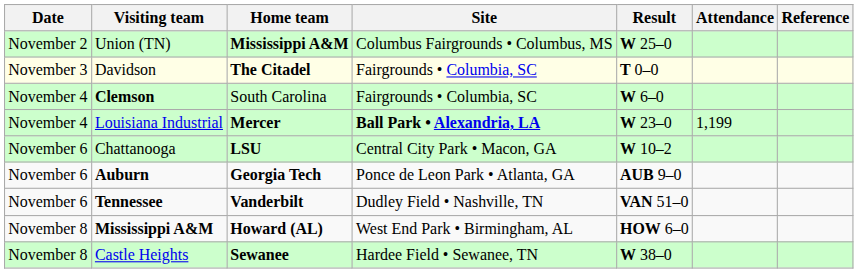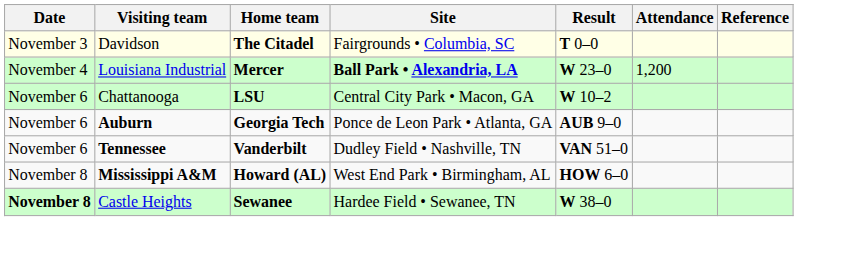 <table class="wikitable" style="font-size:95%;">
 <tr>
 <th>Date</th>
 <th>Visiting team</th>
 <th>Home team</th>
 <th>Site</th>
 <th>Result</th>
 <th>Attendance</th>
 <th class="unsortable">Reference</th>
-</tr>
-<tr bgcolor=ccffcc>
-<td>November 2</td>
-<td>Union (TN)</td>
-<td><strong>Mississippi A&M</strong></td>
-<td>Columbus Fairgrounds • Columbus, MS</td>
-<td><strong>W</strong> 25–0</td>
-<td></td>
-<td></td>
 </tr>
 <tr bgcolor=ffffe6>
 <td>November 3</td>
 <td>Davidson</td>
 <td><strong>The Citadel</strong></td>
 <td>Fairgrounds • <a href='#'>Columbia, SC</a></td>
 <td><strong>T</strong> 0–0</td>
 <td></td>
 <td></td>
 </tr>
 <tr bgcolor=ccffcc>
 <td>November 4</td>
-<td><strong>Clemson</strong></td>
-<td>South Carolina</td>
-<td>Fairgrounds • Columbia, SC</td>
-<td><strong>W</strong> 6–0</td>
-<td></td>
-<td></td>
-</tr>
-<tr bgcolor=ccffcc>
-<td>November 4</td>
 <td><a href='#'>Louisiana Industrial</a></td>
 <td><strong>Mercer</strong></td>
 <td><strong>Ball Park • <a href='#'>Alexandria, LA</a></strong></td>
 <td><strong>W</strong> 23–0</td>
-<td>1,199</td>
+<td>1,200</td>
 <td></td>
 </tr>
 <tr bgcolor=ccffcc>
 <td>November 6</td>
 <td>Chattanooga</td>
 <td><strong>LSU</strong></td>
 <td>Central City Park • Macon, GA</td>
 <td><strong>W</strong> 10–2</td>
 <td></td>
 <td></td>
 </tr>
 <tr bgcolor=>
 <td>November 6</td>
 <td><strong>Auburn</strong></td>
 <td><strong>Georgia Tech</strong></td>
 <td>Ponce de Leon Park • Atlanta, GA</td>
 <td><strong>AUB</strong> 9–0</td>
 <td></td>
 <td></td>
 </tr>
 <tr bgcolor=>
 <td>November 6</td>
 <td><strong>Tennessee</strong></td>
 <td><strong>Vanderbilt</strong></td>
 <td>Dudley Field • Nashville, TN</td>
 <td><strong>VAN</strong> 51–0</td>
 <td></td>
 <td></td>
 </tr>
 <tr bgcolor=>
 <td>November 8</td>
 <td><strong>Mississippi A&M</strong></td>
 <td><strong>Howard (AL)</strong></td>
 <td>West End Park • Birmingham, AL</td>
 <td><strong>HOW</strong> 6–0</td>
 <td></td>
 <td></td>
 </tr>
 <tr bgcolor=ccffcc>
-<td>November 8</td>
+<td><strong>November 8</strong></td>
 <td><a href='#'>Castle Heights</a></td>
 <td><strong>Sewanee</strong></td>
 <td>Hardee Field • Sewanee, TN</td>
 <td><strong>W</strong> 38–0</td>
 <td></td>
 <td></td>
 </tr>
 </table>
